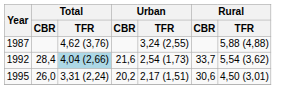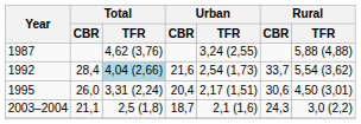 <table class="wikitable">
 <tr>
 <th rowspan=2>Year</th>
 <th colspan=2>Total</th>
 <th colspan=2>Urban</th>
 <th colspan=2>Rural</th>
 </tr>
 <tr>
 <th>CBR</th>
 <th>TFR</th>
 <th>CBR</th>
 <th>TFR</th>
 <th>CBR</th>
 <th>TFR</th>
 </tr>
 <tr>
 <td>1987</td>
 <td style="text-align:right;"></td>
 <td style="text-align:right;">4,62 (3,76)</td>
 <td style="text-align:right;"></td>
 <td style="text-align:right;">3,24 (2,55)</td>
 <td style="text-align:right;"></td>
 <td style="text-align:right;">5,88 (4,88)</td>
 </tr>
 <tr>
 <td>1992</td>
 <td style="text-align:right;">28,4</td>
 <td style="background: lightblue; text-align:right;">4,04 (2,66)</td>
 <td style="text-align:right;">21,6</td>
 <td style="text-align:right;">2,54 (1,73)</td>
 <td style="text-align:right;">33,7</td>
 <td style="text-align:right;">5,54 (3,62)</td>
 </tr>
 <tr>
 <td>1995</td>
 <td style="text-align:right;">26,0</td>
 <td style="text-align:right;">3,31 (2,24)</td>
-<td style="text-align:right;">20,2</td>
+<td style="text-align:right;">20,4</td>
 <td style="text-align:right;">2,17 (1,51)</td>
 <td style="text-align:right;">30,6</td>
 <td style="text-align:right;">4,50 (3,01)</td>
 </tr>
 <tr>
+<td>2003–2004</td>
+<td style="text-align:right;">21,1</td>
+<td style="text-align:right;">2,5 (1,8)</td>
+<td style="text-align:right;">18,7</td>
+<td style="text-align:right;">2,1 (1,6)</td>
+<td style="text-align:right;">24,3</td>
+<td style="text-align:right;">3,0 (2,2)</td>
+</tr>
+<tr>
 </tr>
 </table>
